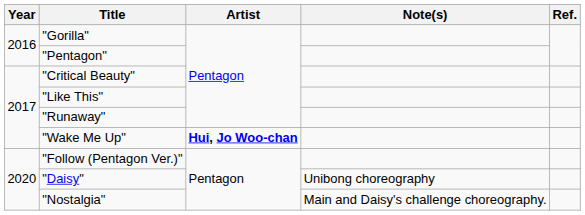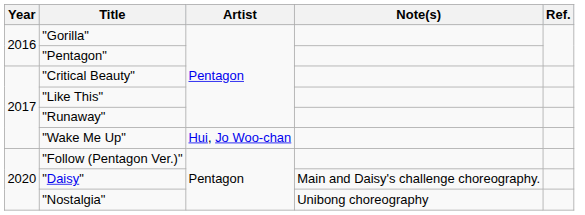 <table class="wikitable">
 <tr style="background:#b0c4de; text-align:center;">
 <th>Year</th>
 <th>Title</th>
 <th>Artist</th>
 <th>Note(s)</th>
 <th>Ref.</th>
 </tr>
 <tr>
 <td rowspan="2">2016</td>
 <td>"Gorilla"</td>
 <td rowspan="5"><a href='#'>Pentagon</a></td>
 <td></td>
 <td rowspan="2"></td>
 </tr>
 <tr>
 <td>"Pentagon"</td>
 </tr>
 <tr>
 <td rowspan="4">2017</td>
 <td>"Critical Beauty"</td>
 <td></td>
 <td></td>
 </tr>
 <tr>
 <td>"Like This"</td>
 <td></td>
 <td></td>
 </tr>
 <tr>
 <td>"Runaway"</td>
 <td></td>
 <td></td>
 </tr>
 <tr>
 <td>"Wake Me Up"</td>
-<td><strong><a href='#'>Hui</a>, <a href='#'>Jo Woo-chan</a></strong></td>
+<td><a href='#'>Hui</a>, <a href='#'>Jo Woo-chan</a></td>
 <td></td>
 <td></td>
 </tr>
 <tr>
 <td rowspan="3">2020</td>
 <td>"Follow (Pentagon Ver.)"</td>
 <td rowspan="3">Pentagon</td>
 <td></td>
 <td></td>
 </tr>
 <tr>
 <td>"<a href='#'>Daisy</a>"</td>
-<td>Unibong choreography</td>
+<td>Main and Daisy's challenge choreography.</td>
 <td></td>
 </tr>
 <tr>
 <td>"Nostalgia"</td>
-<td>Main and Daisy's challenge choreography.</td>
+<td>Unibong choreography</td>
 <td></td>
 </tr>
 </table>
